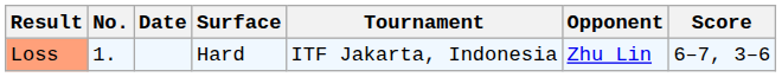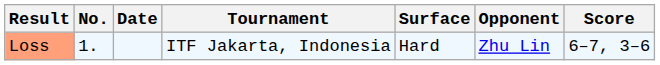 <table class="sortable wikitable">
 <tr>
 <th>Result</th>
 <th>No.</th>
 <th>Date</th>
+<th>Tournament</th>
 <th>Surface</th>
-<th>Tournament</th>
 <th>Opponent</th>
 <th>Score</th>
 </tr>
 <tr style="background:#f0f8ff;">
 <td style="background:#ffa07a;">Loss</td>
 <td>1.</td>
 <td></td>
+<td>ITF Jakarta, Indonesia</td>
 <td>Hard</td>
-<td>ITF Jakarta, Indonesia</td>
 <td> <a href='#'>Zhu Lin</a></td>
 <td>6–7, 3–6</td>
 </tr>
 </table>
